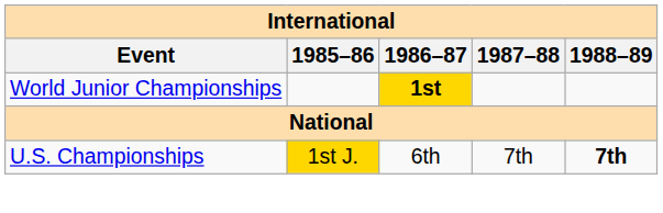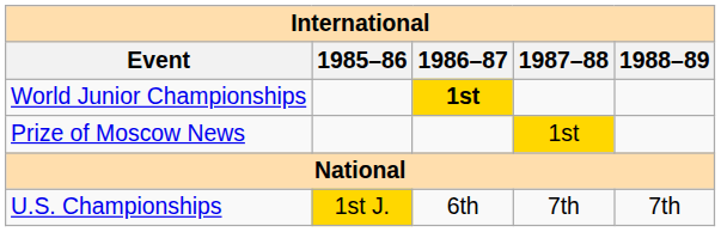 <table class="wikitable" style="text-align:center">
 <tr>
 <th style="background-color: #ffdead; " colspan=5 align=center><strong>International</strong></th>
 </tr>
 <tr>
 <th>Event</th>
 <th>1985–86</th>
 <th>1986–87</th>
 <th>1987–88</th>
 <th>1988–89</th>
 </tr>
 <tr>
 <td align=left><a href='#'>World Junior Championships</a></td>
 <td></td>
 <td bgcolor=gold><strong>1st</strong></td>
 <td></td>
 <td></td>
 </tr>
 <tr>
+<td align=left><a href='#'>Prize of Moscow News</a></td>
+<td></td>
+<td></td>
+<td bgcolor=gold>1st</td>
+<td></td>
+</tr>
+<tr>
 <th style="background-color: #ffdead; " colspan=5 align=center><strong>National</strong></th>
 </tr>
 <tr>
 <td align=left><a href='#'>U.S. Championships</a></td>
 <td align=center bgcolor=gold>1st J.</td>
 <td>6th</td>
 <td>7th</td>
-<td><strong>7th</strong></td>
+<td>7th</td>
 </tr>
 </table>
